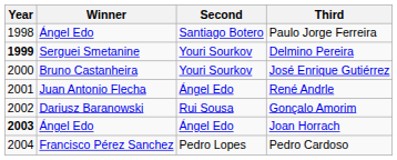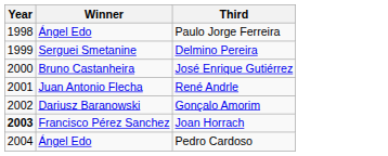 <table class="wikitable sortable" style="font-size:95%">
 <tr>
 <th>Year</th>
 <th>Winner</th>
-<th>Second</th>
 <th>Third</th>
 </tr>
 <tr>
 <td>1998</td>
 <td> <a href='#'>Ángel Edo</a></td>
-<td> <a href='#'>Santiago Botero</a></td>
 <td> Paulo Jorge Ferreira</td>
 </tr>
 <tr>
-<td><strong>1999</strong></td>
+<td>1999</td>
 <td> <a href='#'>Serguei Smetanine</a></td>
-<td> <a href='#'>Youri Sourkov</a></td>
 <td> <a href='#'>Delmino Pereira</a></td>
 </tr>
 <tr>
 <td>2000</td>
 <td> <a href='#'>Bruno Castanheira</a></td>
-<td> <a href='#'>Youri Sourkov</a></td>
 <td> <a href='#'>José Enrique Gutiérrez</a></td>
 </tr>
 <tr>
 <td>2001</td>
 <td> <a href='#'>Juan Antonio Flecha</a></td>
-<td> <a href='#'>Ángel Edo</a></td>
 <td> <a href='#'>René Andrle</a></td>
 </tr>
 <tr>
 <td>2002</td>
 <td> <a href='#'>Dariusz Baranowski</a></td>
-<td> <a href='#'>Rui Sousa</a></td>
 <td> <a href='#'>Gonçalo Amorim</a></td>
 </tr>
 <tr>
 <td><strong>2003</strong></td>
-<td> <a href='#'>Ángel Edo</a></td>
-<td> <a href='#'>Ángel Edo</a></td>
+<td> <a href='#'>Francisco Pérez Sanchez</a></td>
 <td> <a href='#'>Joan Horrach</a></td>
 </tr>
 <tr>
 <td>2004</td>
-<td> <a href='#'>Francisco Pérez Sanchez</a></td>
-<td> Pedro Lopes</td>
+<td> <a href='#'>Ángel Edo</a></td>
 <td> Pedro Cardoso</td>
 </tr>
 </table>
